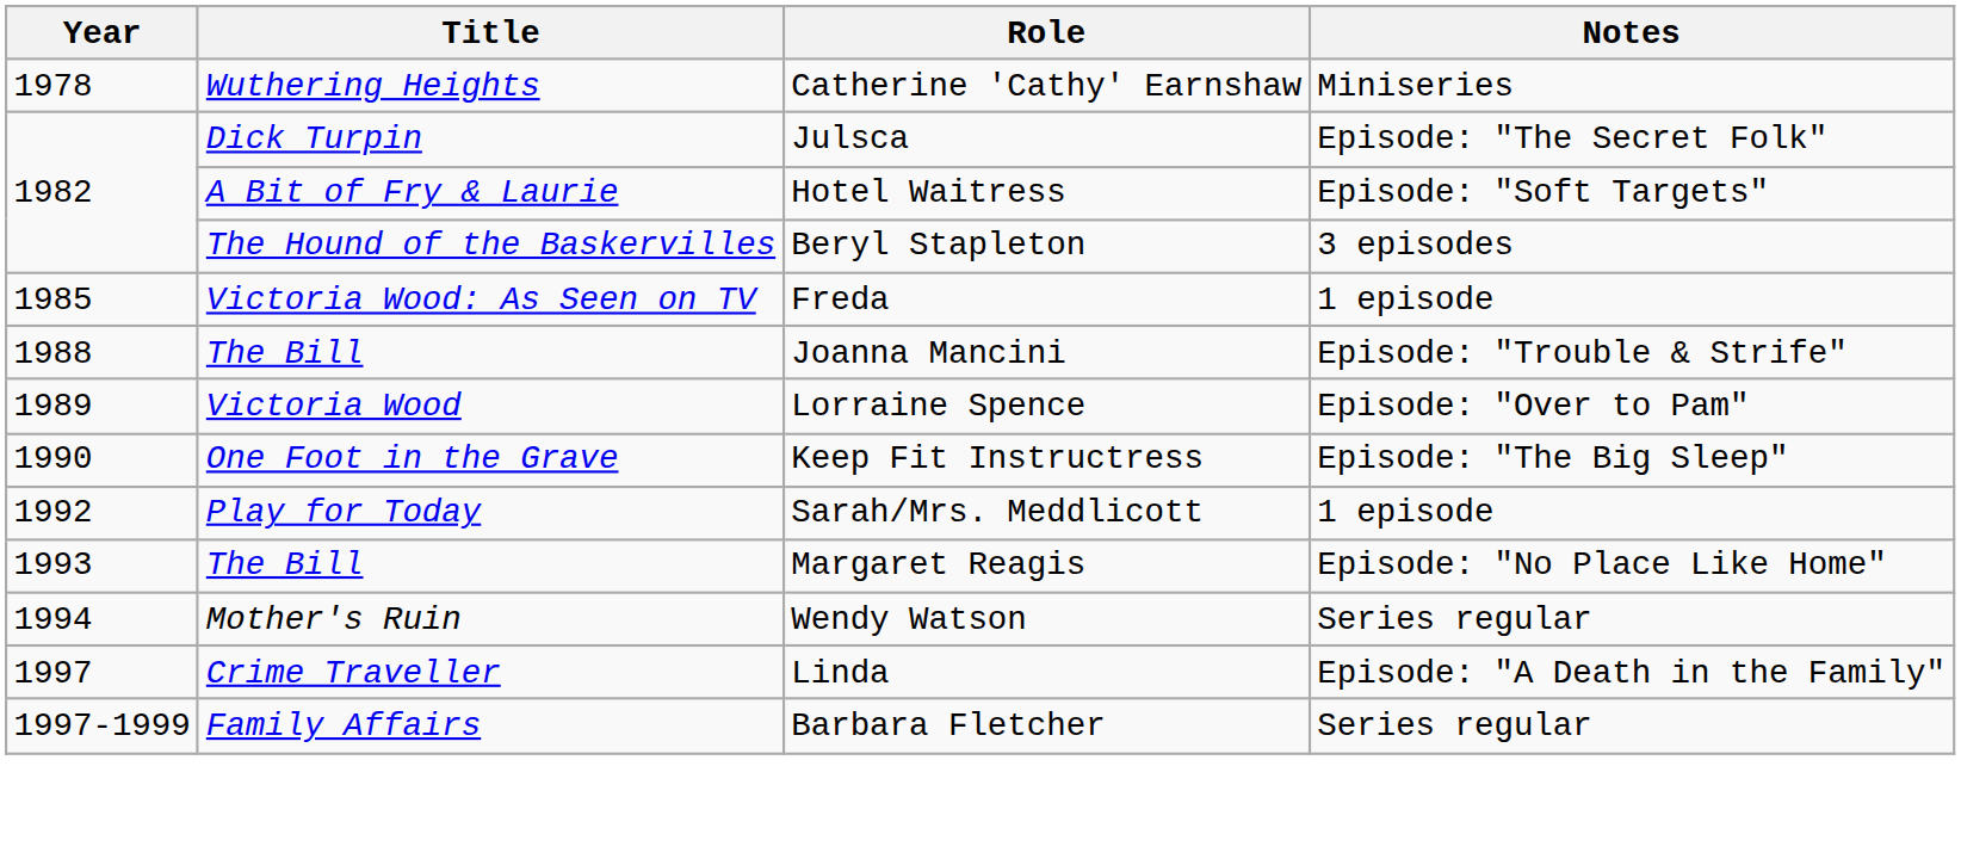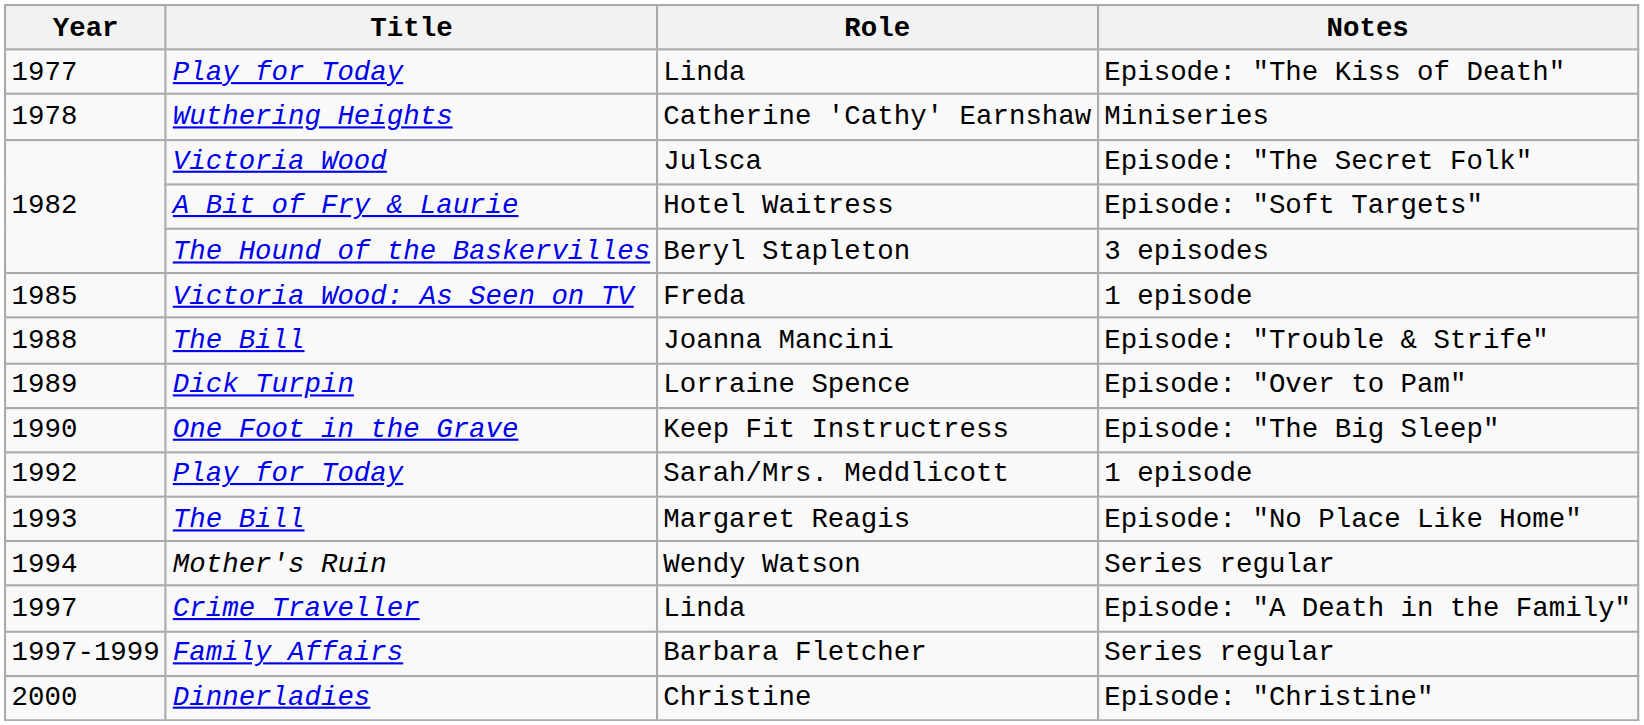 <table class="wikitable">
 <tr>
 <th>Year</th>
 <th>Title</th>
 <th>Role</th>
 <th>Notes</th>
+</tr>
+<tr>
+<td>1977</td>
+<td><em><a href='#'>Play for Today</a></em></td>
+<td>Linda</td>
+<td>Episode: "The Kiss of Death"</td>
 </tr>
 <tr>
 <td>1978</td>
 <td><em><a href='#'>Wuthering Heights</a></em></td>
 <td>Catherine 'Cathy' Earnshaw</td>
 <td>Miniseries</td>
 </tr>
 <tr>
 <td rowspan="3">1982</td>
-<td><em><a href='#'>Dick Turpin</a></em></td>
+<td><em><a href='#'>Victoria Wood</a></em></td>
 <td>Julsca</td>
 <td>Episode: "The Secret Folk"</td>
 </tr>
 <tr>
 <td><em><a href='#'>A Bit of Fry & Laurie</a></em></td>
 <td>Hotel Waitress</td>
 <td>Episode: "Soft Targets"</td>
 </tr>
 <tr>
 <td><em><a href='#'>The Hound of the Baskervilles</a></em></td>
 <td>Beryl Stapleton</td>
 <td>3 episodes</td>
 </tr>
 <tr>
 <td>1985</td>
 <td><em><a href='#'>Victoria Wood: As Seen on TV</a></em></td>
 <td>Freda</td>
 <td>1 episode</td>
 </tr>
 <tr>
 <td>1988</td>
 <td><em><a href='#'>The Bill</a></em></td>
 <td>Joanna Mancini</td>
 <td>Episode: "Trouble & Strife"</td>
 </tr>
 <tr>
 <td>1989</td>
-<td><em><a href='#'>Victoria Wood</a></em></td>
+<td><em><a href='#'>Dick Turpin</a></em></td>
 <td>Lorraine Spence</td>
 <td>Episode: "Over to Pam"</td>
 </tr>
 <tr>
 <td>1990</td>
 <td><em><a href='#'>One Foot in the Grave</a></em></td>
 <td>Keep Fit Instructress</td>
 <td>Episode: "The Big Sleep"</td>
 </tr>
 <tr>
 <td>1992</td>
 <td><em><a href='#'>Play for Today</a></em></td>
 <td>Sarah/Mrs. Meddlicott</td>
 <td>1 episode</td>
 </tr>
 <tr>
 <td>1993</td>
 <td><em><a href='#'>The Bill</a></em></td>
 <td>Margaret Reagis</td>
 <td>Episode: "No Place Like Home"</td>
 </tr>
 <tr>
 <td>1994</td>
 <td><em>Mother's Ruin</em></td>
 <td>Wendy Watson</td>
 <td>Series regular</td>
 </tr>
 <tr>
 <td>1997</td>
 <td><em><a href='#'>Crime Traveller</a></em></td>
 <td>Linda</td>
 <td>Episode: "A Death in the Family"</td>
 </tr>
 <tr>
 <td>1997-1999</td>
 <td><em><a href='#'>Family Affairs</a></em></td>
 <td>Barbara Fletcher</td>
 <td>Series regular</td>
 </tr>
+<tr>
+<td>2000</td>
+<td><em><a href='#'>Dinnerladies</a></em></td>
+<td>Christine</td>
+<td>Episode: "Christine"</td>
+</tr>
 </table>
